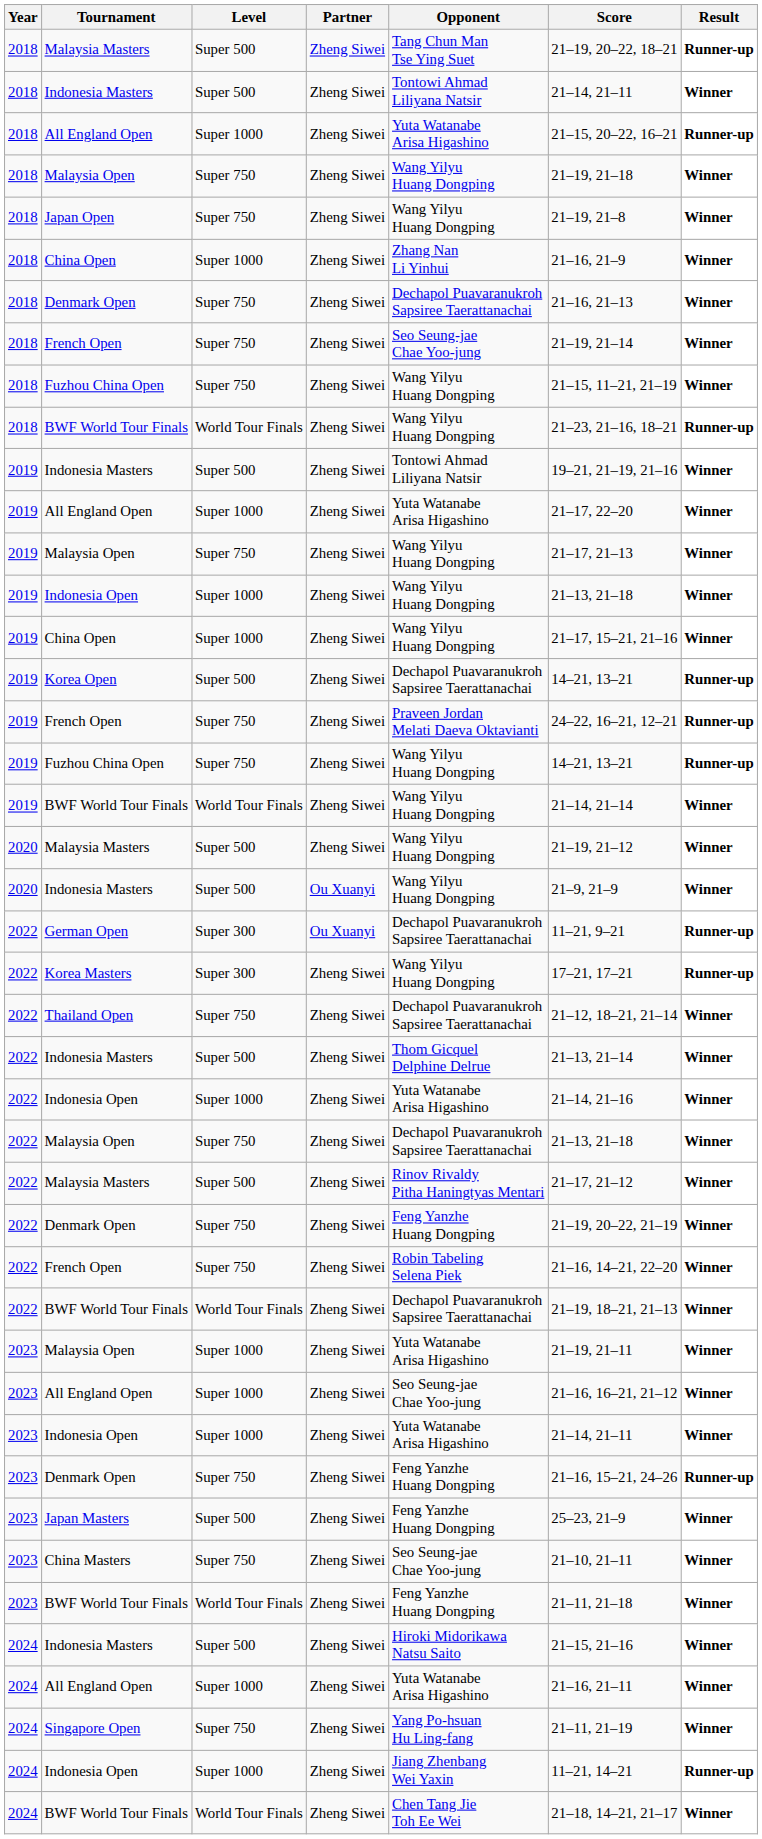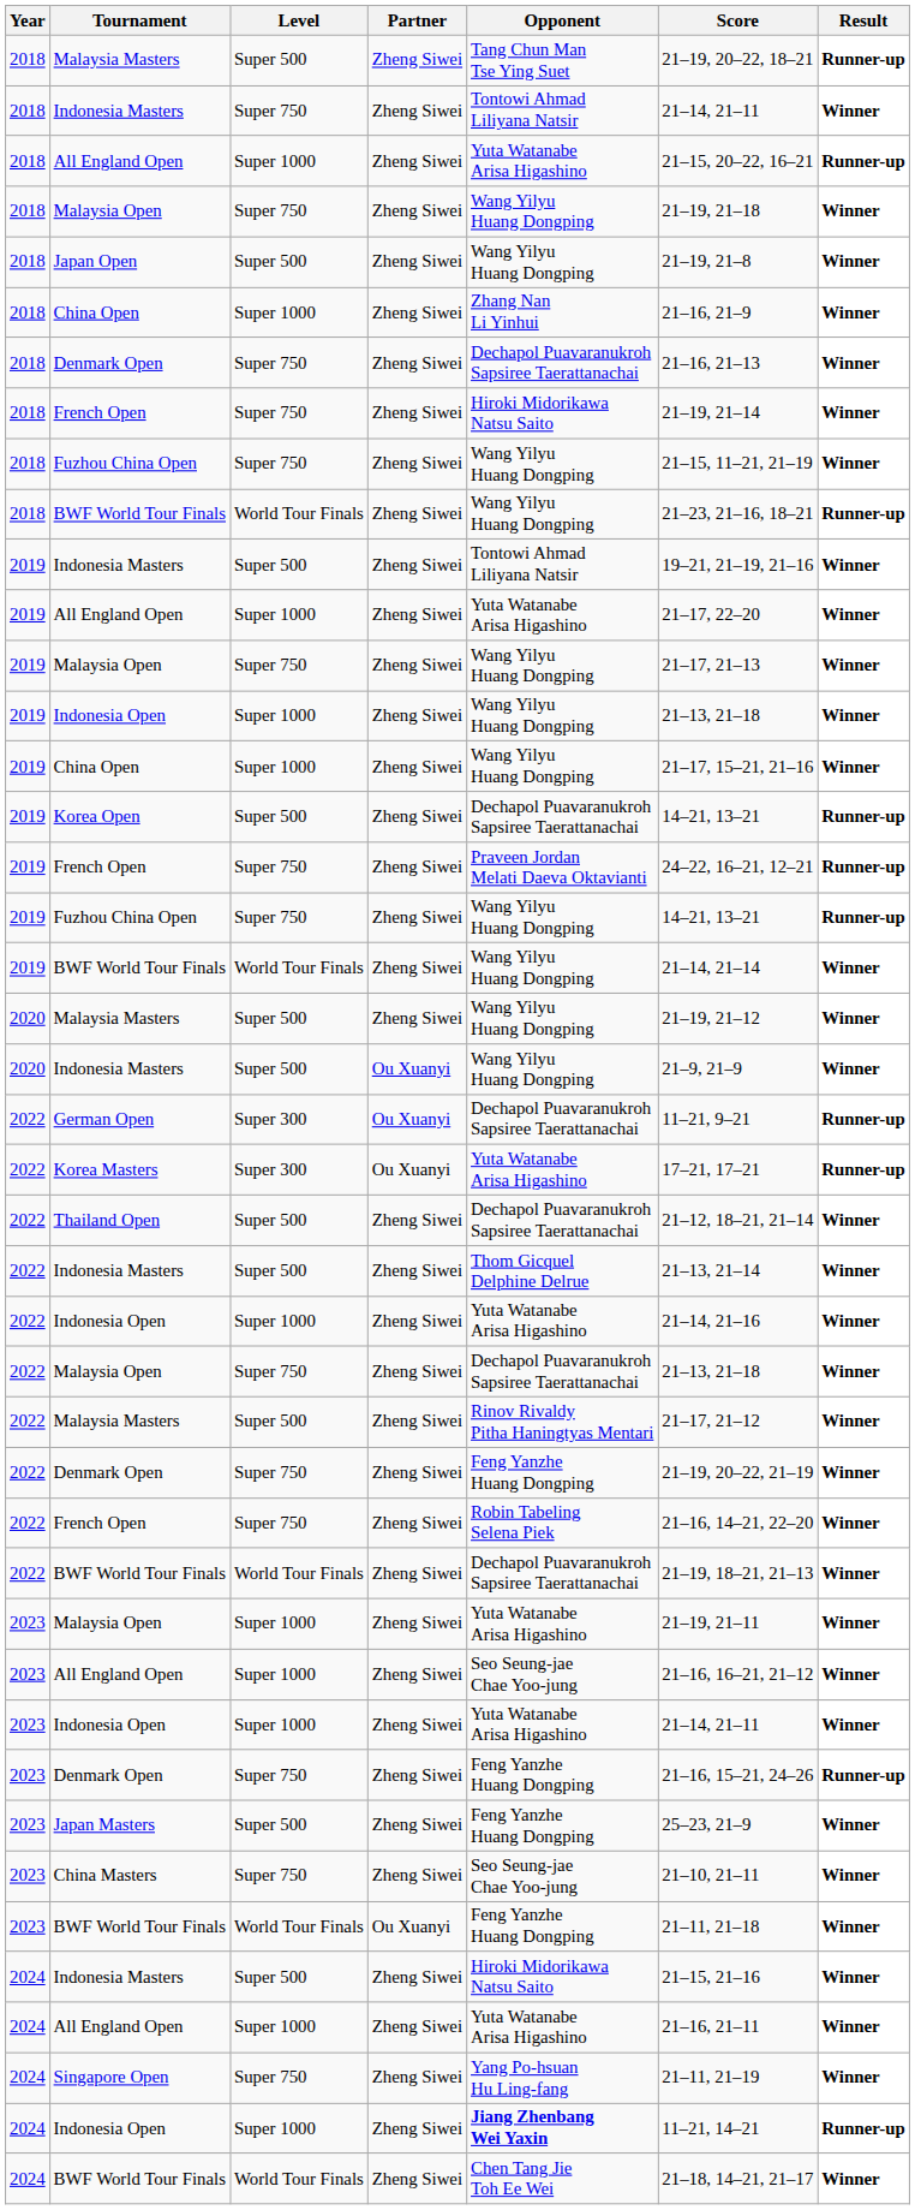 <table class="sortable wikitable" style="font-size: 90%">
 <tr>
 <th>Year</th>
 <th>Tournament</th>
 <th>Level</th>
 <th>Partner</th>
 <th>Opponent</th>
 <th>Score</th>
 <th>Result</th>
 </tr>
 <tr>
 <td align="center"><a href='#'>2018</a></td>
 <td align="left"><a href='#'>Malaysia Masters</a></td>
 <td align="left">Super 500</td>
 <td align="left"> <a href='#'>Zheng Siwei</a></td>
 <td align="left"> <a href='#'>Tang Chun Man</a><br> <a href='#'>Tse Ying Suet</a></td>
 <td align="left">21–19, 20–22, 18–21</td>
 <td style="text-align:left; background:white"> <strong>Runner-up</strong></td>
 </tr>
 <tr>
 <td align="center"><a href='#'>2018</a></td>
 <td align="left"><a href='#'>Indonesia Masters</a></td>
-<td align="left">Super 500</td>
+<td align="left">Super 750</td>
 <td align="left"> Zheng Siwei</td>
 <td align="left"> <a href='#'>Tontowi Ahmad</a><br> <a href='#'>Liliyana Natsir</a></td>
 <td align="left">21–14, 21–11</td>
 <td style="text-align:left; background:white"> <strong>Winner</strong></td>
 </tr>
 <tr>
 <td align="center"><a href='#'>2018</a></td>
 <td align="left"><a href='#'>All England Open</a></td>
 <td align="left">Super 1000</td>
 <td align="left"> Zheng Siwei</td>
 <td align="left"> <a href='#'>Yuta Watanabe</a><br> <a href='#'>Arisa Higashino</a></td>
 <td align="left">21–15, 20–22, 16–21</td>
 <td style="text-align:left; background:white"> <strong>Runner-up</strong></td>
 </tr>
 <tr>
 <td align="center"><a href='#'>2018</a></td>
 <td align="left"><a href='#'>Malaysia Open</a></td>
 <td align="left">Super 750</td>
 <td align="left"> Zheng Siwei</td>
 <td align="left"> <a href='#'>Wang Yilyu</a><br> <a href='#'>Huang Dongping</a></td>
 <td align="left">21–19, 21–18</td>
 <td style="text-align:left; background:white"> <strong>Winner</strong></td>
 </tr>
 <tr>
 <td align="center"><a href='#'>2018</a></td>
 <td align="left"><a href='#'>Japan Open</a></td>
-<td align="left">Super 750</td>
+<td align="left">Super 500</td>
 <td align="left"> Zheng Siwei</td>
 <td align="left"> Wang Yilyu<br> Huang Dongping</td>
 <td align="left">21–19, 21–8</td>
 <td style="text-align:left; background:white"> <strong>Winner</strong></td>
 </tr>
 <tr>
 <td align="center"><a href='#'>2018</a></td>
 <td align="left"><a href='#'>China Open</a></td>
 <td align="left">Super 1000</td>
 <td align="left"> Zheng Siwei</td>
 <td align="left"> <a href='#'>Zhang Nan</a><br> <a href='#'>Li Yinhui</a></td>
 <td align="left">21–16, 21–9</td>
 <td style="text-align:left; background:white"> <strong>Winner</strong></td>
 </tr>
 <tr>
 <td align="center"><a href='#'>2018</a></td>
 <td align="left"><a href='#'>Denmark Open</a></td>
 <td align="left">Super 750</td>
 <td align="left"> Zheng Siwei</td>
 <td align="left"> <a href='#'>Dechapol Puavaranukroh</a><br> <a href='#'>Sapsiree Taerattanachai</a></td>
 <td align="left">21–16, 21–13</td>
 <td style="text-align:left; background:white"> <strong>Winner</strong></td>
 </tr>
 <tr>
 <td align="center"><a href='#'>2018</a></td>
 <td align="left"><a href='#'>French Open</a></td>
 <td align="left">Super 750</td>
 <td align="left"> Zheng Siwei</td>
-<td align="left"> <a href='#'>Seo Seung-jae</a><br> <a href='#'>Chae Yoo-jung</a></td>
+<td align="left"> <a href='#'>Hiroki Midorikawa</a><br> <a href='#'>Natsu Saito</a></td>
 <td align="left">21–19, 21–14</td>
 <td style="text-align:left; background:white"> <strong>Winner</strong></td>
 </tr>
 <tr>
 <td align="center"><a href='#'>2018</a></td>
 <td align="left"><a href='#'>Fuzhou China Open</a></td>
 <td align="left">Super 750</td>
 <td align="left"> Zheng Siwei</td>
 <td align="left"> Wang Yilyu<br> Huang Dongping</td>
 <td align="left">21–15, 11–21, 21–19</td>
 <td style="text-align:left; background:white"> <strong>Winner</strong></td>
 </tr>
 <tr>
 <td align="center"><a href='#'>2018</a></td>
 <td align="left"><a href='#'>BWF World Tour Finals</a></td>
 <td align="left">World Tour Finals</td>
 <td align="left"> Zheng Siwei</td>
 <td align="left"> Wang Yilyu<br> Huang Dongping</td>
 <td align="left">21–23, 21–16, 18–21</td>
 <td style="text-align:left; background:white"> <strong>Runner-up</strong></td>
 </tr>
 <tr>
 <td align="center"><a href='#'>2019</a></td>
 <td align="left">Indonesia Masters</td>
 <td align="left">Super 500</td>
 <td align="left"> Zheng Siwei</td>
 <td align="left"> Tontowi Ahmad<br> Liliyana Natsir</td>
 <td align="left">19–21, 21–19, 21–16</td>
 <td style="text-align:left; background:white"> <strong>Winner</strong></td>
 </tr>
 <tr>
 <td align="center"><a href='#'>2019</a></td>
 <td align="left">All England Open</td>
 <td align="left">Super 1000</td>
 <td align="left"> Zheng Siwei</td>
 <td align="left"> Yuta Watanabe<br> Arisa Higashino</td>
 <td align="left">21–17, 22–20</td>
 <td style="text-align:left; background:white"> <strong>Winner</strong></td>
 </tr>
 <tr>
 <td align="center"><a href='#'>2019</a></td>
 <td align="left">Malaysia Open</td>
 <td align="left">Super 750</td>
 <td align="left"> Zheng Siwei</td>
 <td align="left"> Wang Yilyu<br> Huang Dongping</td>
 <td align="left">21–17, 21–13</td>
 <td style="text-align:left; background:white"> <strong>Winner</strong></td>
 </tr>
 <tr>
 <td align="center"><a href='#'>2019</a></td>
 <td align="left"><a href='#'>Indonesia Open</a></td>
 <td align="left">Super 1000</td>
 <td align="left"> Zheng Siwei</td>
 <td align="left"> Wang Yilyu<br> Huang Dongping</td>
 <td align="left">21–13, 21–18</td>
 <td style="text-align:left; background:white"> <strong>Winner</strong></td>
 </tr>
 <tr>
 <td align="center"><a href='#'>2019</a></td>
 <td align="left">China Open</td>
 <td align="left">Super 1000</td>
 <td align="left"> Zheng Siwei</td>
 <td align="left"> Wang Yilyu<br> Huang Dongping</td>
 <td align="left">21–17, 15–21, 21–16</td>
 <td style="text-align:left; background:white"> <strong>Winner</strong></td>
 </tr>
 <tr>
 <td align="center"><a href='#'>2019</a></td>
 <td align="left"><a href='#'>Korea Open</a></td>
 <td align="left">Super 500</td>
 <td align="left"> Zheng Siwei</td>
 <td align="left"> Dechapol Puavaranukroh<br> Sapsiree Taerattanachai</td>
 <td align="left">14–21, 13–21</td>
 <td style="text-align:left; background:white"> <strong>Runner-up</strong></td>
 </tr>
 <tr>
 <td align="center"><a href='#'>2019</a></td>
 <td align="left">French Open</td>
 <td align="left">Super 750</td>
 <td align="left"> Zheng Siwei</td>
 <td align="left"> <a href='#'>Praveen Jordan</a><br> <a href='#'>Melati Daeva Oktavianti</a></td>
 <td algin="left">24–22, 16–21, 12–21</td>
 <td style="text-align:left; background:white"> <strong>Runner-up</strong></td>
 </tr>
 <tr>
 <td align="center"><a href='#'>2019</a></td>
 <td align="left">Fuzhou China Open</td>
 <td align="left">Super 750</td>
 <td align="left"> Zheng Siwei</td>
 <td align="left"> Wang Yilyu<br> Huang Dongping</td>
 <td algin="left">14–21, 13–21</td>
 <td style="text-align:left; background:white"> <strong>Runner-up</strong></td>
 </tr>
 <tr>
 <td align="center"><a href='#'>2019</a></td>
 <td align="left">BWF World Tour Finals</td>
 <td align="left">World Tour Finals</td>
 <td align="left"> Zheng Siwei</td>
 <td align="left"> Wang Yilyu<br> Huang Dongping</td>
 <td align="left">21–14, 21–14</td>
 <td style="text-align:left; background:white"> <strong>Winner</strong></td>
 </tr>
 <tr>
 <td align="center"><a href='#'>2020</a></td>
 <td align="left">Malaysia Masters</td>
 <td align="left">Super 500</td>
 <td align="left"> Zheng Siwei</td>
 <td align="left"> Wang Yilyu<br> Huang Dongping</td>
 <td align="left">21–19, 21–12</td>
 <td style="text-align:left; background:white"> <strong>Winner</strong></td>
 </tr>
 <tr>
 <td align="center"><a href='#'>2020</a></td>
 <td align="left">Indonesia Masters</td>
 <td align="left">Super 500</td>
 <td align="left"> <a href='#'>Ou Xuanyi</a></td>
 <td align="left"> Wang Yilyu<br> Huang Dongping</td>
 <td align="left">21–9, 21–9</td>
 <td style="text-align:left; background:white"> <strong>Winner</strong></td>
 </tr>
 <tr>
 <td align="center"><a href='#'>2022</a></td>
 <td align="left"><a href='#'>German Open</a></td>
 <td align="left">Super 300</td>
 <td align="left"> <a href='#'>Ou Xuanyi</a></td>
 <td align="left"> Dechapol Puavaranukroh<br> Sapsiree Taerattanachai</td>
 <td align="left">11–21, 9–21</td>
 <td style="text-align:left; background:white"> <strong>Runner-up</strong></td>
 </tr>
 <tr>
 <td align="center"><a href='#'>2022</a></td>
 <td align="left"><a href='#'>Korea Masters</a></td>
 <td align="left">Super 300</td>
-<td align="left"> Zheng Siwei</td>
-<td align="left"> Wang Yilyu<br> Huang Dongping</td>
+<td align="left"> Ou Xuanyi</td>
+<td align="left"> <a href='#'>Yuta Watanabe</a><br> <a href='#'>Arisa Higashino</a></td>
 <td align="left">17–21, 17–21</td>
 <td style="text-align:left; background:white"> <strong>Runner-up</strong></td>
 </tr>
 <tr>
 <td align="center"><a href='#'>2022</a></td>
 <td align="left"><a href='#'>Thailand Open</a></td>
-<td align="left">Super 750</td>
+<td align="left">Super 500</td>
 <td align="left"> Zheng Siwei</td>
 <td align="left"> Dechapol Puavaranukroh<br> Sapsiree Taerattanachai</td>
 <td align="left">21–12, 18–21, 21–14</td>
 <td style="text-align:left; background:white"> <strong>Winner</strong></td>
 </tr>
 <tr>
 <td align="center"><a href='#'>2022</a></td>
 <td align="left">Indonesia Masters</td>
 <td align="left">Super 500</td>
 <td align="left"> Zheng Siwei</td>
 <td align="left"> <a href='#'>Thom Gicquel</a><br> <a href='#'>Delphine Delrue</a></td>
 <td align="left">21–13, 21–14</td>
 <td style="text-align:left; background:white"> <strong>Winner</strong></td>
 </tr>
 <tr>
 <td align="center"><a href='#'>2022</a></td>
 <td align="left">Indonesia Open</td>
 <td align="left">Super 1000</td>
 <td align="left"> Zheng Siwei</td>
 <td align="left"> Yuta Watanabe<br> Arisa Higashino</td>
 <td align="left">21–14, 21–16</td>
 <td style="text-align:left; background:white"> <strong>Winner</strong></td>
 </tr>
 <tr>
 <td align="center"><a href='#'>2022</a></td>
 <td align="left">Malaysia Open</td>
 <td align="left">Super 750</td>
 <td align="left"> Zheng Siwei</td>
 <td align="left"> Dechapol Puavaranukroh<br> Sapsiree Taerattanachai</td>
 <td align="left">21–13, 21–18</td>
 <td style="text-align:left; background:white"> <strong>Winner</strong></td>
 </tr>
 <tr>
 <td align="center"><a href='#'>2022</a></td>
 <td align="left">Malaysia Masters</td>
 <td align="left">Super 500</td>
 <td align="left"> Zheng Siwei</td>
 <td align="left"> <a href='#'>Rinov Rivaldy</a><br> <a href='#'>Pitha Haningtyas Mentari</a></td>
 <td align="left">21–17, 21–12</td>
 <td style="text-align:left; background:white"> <strong>Winner</strong></td>
 </tr>
 <tr>
 <td align="center"><a href='#'>2022</a></td>
 <td align="left">Denmark Open</td>
 <td align="left">Super 750</td>
 <td align="left"> Zheng Siwei</td>
 <td align="left"> <a href='#'>Feng Yanzhe</a><br> Huang Dongping</td>
 <td align="left">21–19, 20–22, 21–19</td>
 <td style="text-align:left; background:white"> <strong>Winner</strong></td>
 </tr>
 <tr>
 <td align="center"><a href='#'>2022</a></td>
 <td align="left">French Open</td>
 <td align="left">Super 750</td>
 <td align="left"> Zheng Siwei</td>
 <td align="left"> <a href='#'>Robin Tabeling</a><br> <a href='#'>Selena Piek</a></td>
 <td align="left">21–16, 14–21, 22–20</td>
 <td style="text-align:left; background:white"> <strong>Winner</strong></td>
 </tr>
 <tr>
 <td align="center"><a href='#'>2022</a></td>
 <td align="left">BWF World Tour Finals</td>
 <td align="left">World Tour Finals</td>
 <td align="left"> Zheng Siwei</td>
 <td align="left"> Dechapol Puavaranukroh<br> Sapsiree Taerattanachai</td>
 <td align="left">21–19, 18–21, 21–13</td>
 <td style="text-align:left; background:white"> <strong>Winner</strong></td>
 </tr>
 <tr>
 <td align="center"><a href='#'>2023</a></td>
 <td align="left">Malaysia Open</td>
 <td align="left">Super 1000</td>
 <td align="left"> Zheng Siwei</td>
 <td align="left"> Yuta Watanabe<br> Arisa Higashino</td>
 <td align="left">21–19, 21–11</td>
 <td style="text-align:left; background:white"> <strong>Winner</strong></td>
 </tr>
 <tr>
 <td align="center"><a href='#'>2023</a></td>
 <td align="left">All England Open</td>
 <td align="left">Super 1000</td>
 <td align="left"> Zheng Siwei</td>
 <td align="left"> Seo Seung-jae<br> Chae Yoo-jung</td>
 <td align="left">21–16, 16–21, 21–12</td>
 <td style="text-align:left; background:white"> <strong>Winner</strong></td>
 </tr>
 <tr>
 <td align="center"><a href='#'>2023</a></td>
 <td align="left">Indonesia Open</td>
 <td align="left">Super 1000</td>
 <td align="left"> Zheng Siwei</td>
 <td align="left"> Yuta Watanabe<br> Arisa Higashino</td>
 <td align="left">21–14, 21–11</td>
 <td style="text-align:left; background:white"> <strong>Winner</strong></td>
 </tr>
 <tr>
 <td align="center"><a href='#'>2023</a></td>
 <td align="left">Denmark Open</td>
 <td align="left">Super 750</td>
 <td align="left"> Zheng Siwei</td>
 <td align="left"> Feng Yanzhe<br> Huang Dongping</td>
 <td align="left">21–16, 15–21, 24–26</td>
 <td style="text-align:left; background:white"> <strong>Runner-up</strong></td>
 </tr>
 <tr>
 <td align="center"><a href='#'>2023</a></td>
 <td align="left"><a href='#'>Japan Masters</a></td>
 <td align="left">Super 500</td>
 <td align="left"> Zheng Siwei</td>
 <td align="left"> Feng Yanzhe<br> Huang Dongping</td>
 <td align="left">25–23, 21–9</td>
 <td style="text-align:left; background:white"> <strong>Winner</strong></td>
 </tr>
 <tr>
 <td align="center"><a href='#'>2023</a></td>
 <td align="left">China Masters</td>
 <td align="left">Super 750</td>
 <td align="left"> Zheng Siwei</td>
 <td align="left"> Seo Seung-jae<br> Chae Yoo-jung</td>
 <td align="left">21–10, 21–11</td>
 <td style="text-align:left; background:white"> <strong>Winner</strong></td>
 </tr>
 <tr>
 <td align="center"><a href='#'>2023</a></td>
 <td align="left">BWF World Tour Finals</td>
 <td align="left">World Tour Finals</td>
-<td align="left"> Zheng Siwei</td>
+<td align="left"> Ou Xuanyi</td>
 <td align="left"> Feng Yanzhe<br> Huang Dongping</td>
 <td align="left">21–11, 21–18</td>
 <td style="text-align:left; background:white"> <strong>Winner</strong></td>
 </tr>
 <tr>
 <td align="center"><a href='#'>2024</a></td>
 <td align="left">Indonesia Masters</td>
 <td align="left">Super 500</td>
 <td align="left"> Zheng Siwei</td>
 <td align="left"> <a href='#'>Hiroki Midorikawa</a><br> <a href='#'>Natsu Saito</a></td>
 <td align="left">21–15, 21–16</td>
 <td style="text-align:left; background:white"> <strong>Winner</strong></td>
 </tr>
 <tr>
 <td align="center"><a href='#'>2024</a></td>
 <td align="left">All England Open</td>
 <td align="left">Super 1000</td>
 <td align="left"> Zheng Siwei</td>
 <td align="left"> Yuta Watanabe<br> Arisa Higashino</td>
 <td align="left">21–16, 21–11</td>
 <td style="text-align:left; background:white"> <strong>Winner</strong></td>
 </tr>
 <tr>
 <td align="center"><a href='#'>2024</a></td>
 <td align="left"><a href='#'>Singapore Open</a></td>
 <td align="left">Super 750</td>
 <td align="left"> Zheng Siwei</td>
 <td align="left"> <a href='#'>Yang Po-hsuan</a><br> <a href='#'>Hu Ling-fang</a></td>
 <td align="left">21–11, 21–19</td>
 <td style="text-align:left; background:white"> <strong>Winner</strong></td>
 </tr>
 <tr>
 <td align="center"><a href='#'>2024</a></td>
 <td align="left">Indonesia Open</td>
 <td align="left">Super 1000</td>
 <td align="left"> Zheng Siwei</td>
-<td align="left"> <a href='#'>Jiang Zhenbang</a><br> <a href='#'>Wei Yaxin</a></td>
+<td align="left"><strong> <a href='#'>Jiang Zhenbang</a><br> <a href='#'>Wei Yaxin</a></strong></td>
 <td align="left">11–21, 14–21</td>
 <td style="text-align:left; background:white"> <strong>Runner-up</strong></td>
 </tr>
 <tr>
 <td align="center"><a href='#'>2024</a></td>
 <td align="left">BWF World Tour Finals</td>
 <td align="left">World Tour Finals</td>
 <td align="left"> Zheng Siwei</td>
 <td align="left"> <a href='#'>Chen Tang Jie</a><br> <a href='#'>Toh Ee Wei</a></td>
 <td align="left">21–18, 14–21, 21–17</td>
 <td style="text-align:left; background:white"> <strong>Winner</strong></td>
 </tr>
 </table>
